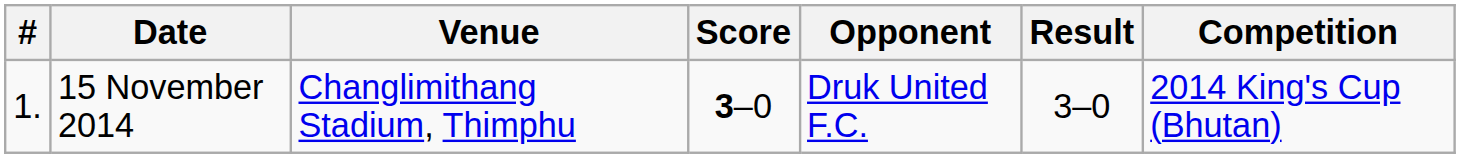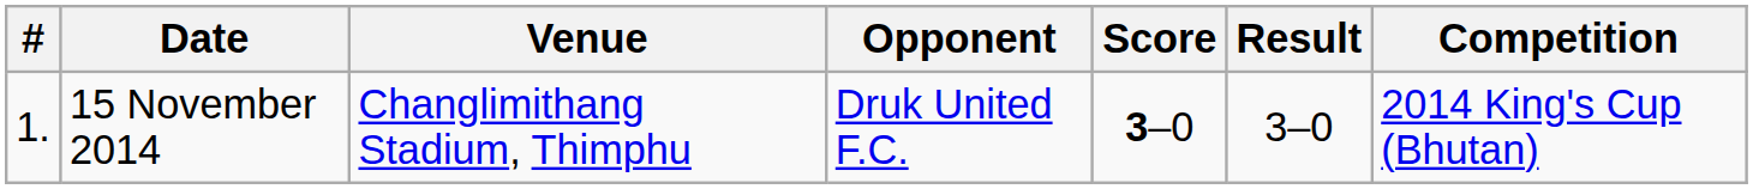 <table class="wikitable" style="font-size:90%">
 <tr>
 <th>#</th>
 <th>Date</th>
 <th>Venue</th>
+<th>Opponent</th>
 <th>Score</th>
-<th>Opponent</th>
 <th>Result</th>
 <th>Competition</th>
 </tr>
 <tr>
 <td>1.</td>
 <td>15 November 2014</td>
 <td><a href='#'>Changlimithang Stadium</a>, <a href='#'>Thimphu</a></td>
+<td> <a href='#'>Druk United F.C.</a></td>
 <td style="text-align:center;"><strong>3</strong>–0</td>
-<td> <a href='#'>Druk United F.C.</a></td>
 <td style="text-align:center;">3–0</td>
 <td><a href='#'>2014 King's Cup (Bhutan)</a></td>
 </tr>
 </table>
